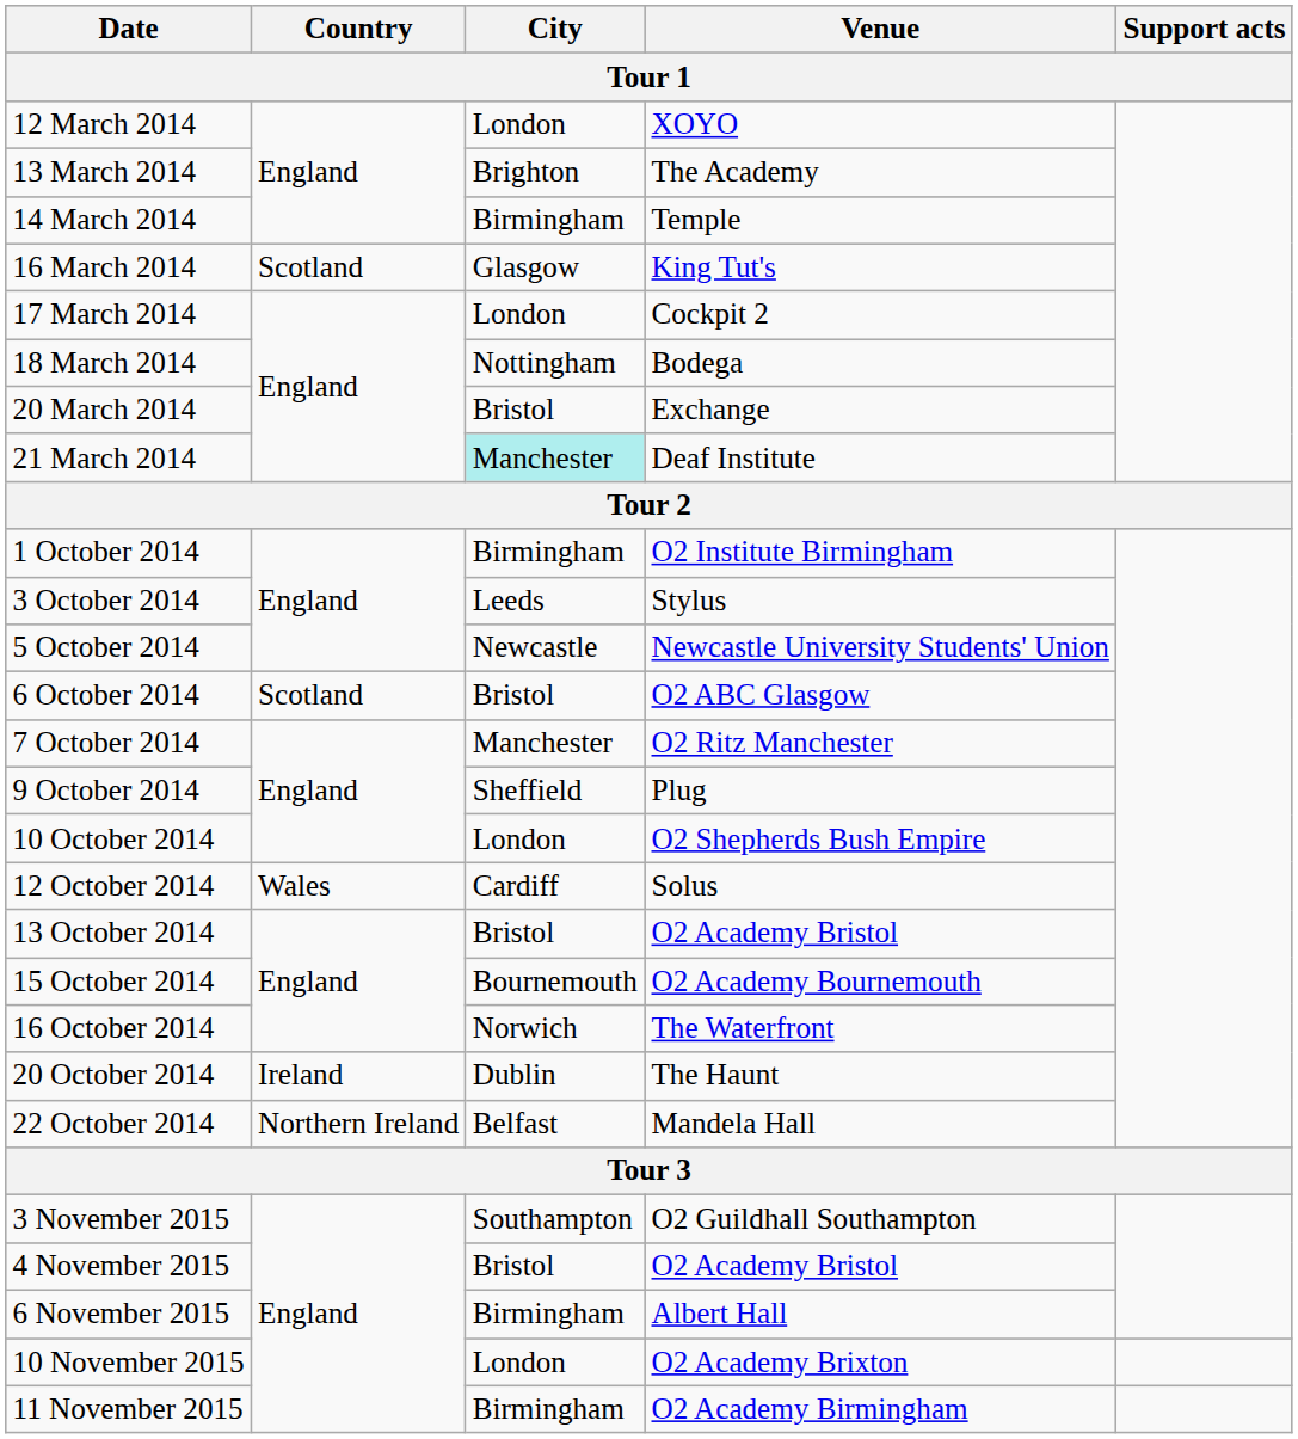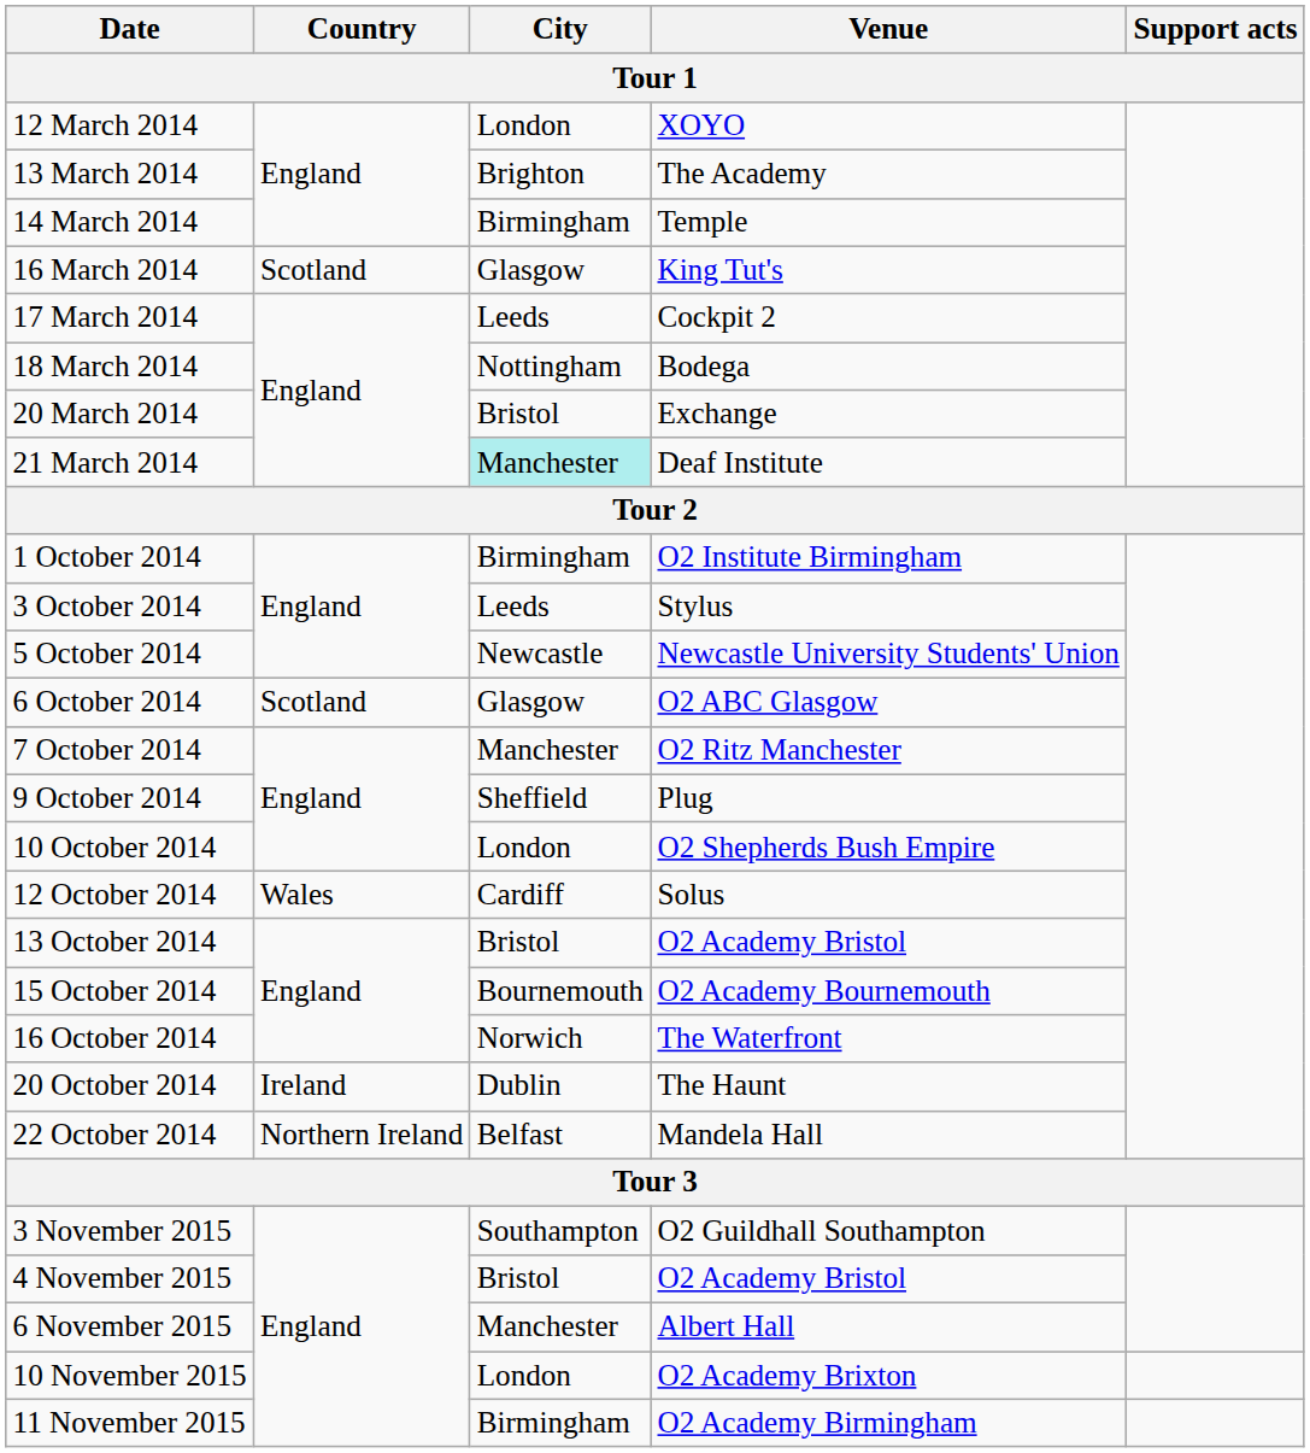 <table class="wikitable">
 <tr>
 <th>Date</th>
 <th>Country</th>
 <th>City</th>
 <th>Venue</th>
 <th>Support acts</th>
 </tr>
 <tr>
 <th colspan="5">Tour 1</th>
 </tr>
 <tr>
 <td>12 March 2014</td>
 <td rowspan="3">England</td>
 <td>London</td>
 <td><a href='#'>XOYO</a></td>
 <td rowspan="8"></td>
 </tr>
 <tr>
 <td>13 March 2014</td>
 <td>Brighton</td>
 <td>The Academy</td>
 </tr>
 <tr>
 <td>14 March 2014</td>
 <td>Birmingham</td>
 <td>Temple</td>
 </tr>
 <tr>
 <td>16 March 2014</td>
 <td>Scotland</td>
 <td>Glasgow</td>
 <td><a href='#'>King Tut's</a></td>
 </tr>
 <tr>
 <td>17 March 2014</td>
 <td rowspan="4">England</td>
-<td>London</td>
+<td>Leeds</td>
 <td>Cockpit 2</td>
 </tr>
 <tr>
 <td>18 March 2014</td>
 <td>Nottingham</td>
 <td>Bodega</td>
 </tr>
 <tr>
 <td>20 March 2014</td>
 <td>Bristol</td>
 <td>Exchange</td>
 </tr>
 <tr>
 <td>21 March 2014</td>
 <td style="background: paleturquoise;">Manchester</td>
 <td>Deaf Institute</td>
 </tr>
 <tr>
 <th colspan="5">Tour 2</th>
 </tr>
 <tr>
 <td>1 October 2014</td>
 <td rowspan="3">England</td>
 <td>Birmingham</td>
 <td><a href='#'>O2 Institute Birmingham</a></td>
 <td rowspan="13"></td>
 </tr>
 <tr>
 <td>3 October 2014</td>
 <td>Leeds</td>
 <td>Stylus</td>
 </tr>
 <tr>
 <td>5 October 2014</td>
 <td>Newcastle</td>
 <td><a href='#'>Newcastle University Students' Union</a></td>
 </tr>
 <tr>
 <td>6 October 2014</td>
 <td>Scotland</td>
-<td>Bristol</td>
+<td>Glasgow</td>
 <td><a href='#'>O2 ABC Glasgow</a></td>
 </tr>
 <tr>
 <td>7 October 2014</td>
 <td rowspan="3">England</td>
 <td>Manchester</td>
 <td><a href='#'>O2 Ritz Manchester</a></td>
 </tr>
 <tr>
 <td>9 October 2014</td>
 <td>Sheffield</td>
 <td>Plug</td>
 </tr>
 <tr>
 <td>10 October 2014</td>
 <td>London</td>
 <td><a href='#'>O2 Shepherds Bush Empire</a></td>
 </tr>
 <tr>
 <td>12 October 2014</td>
 <td>Wales</td>
 <td>Cardiff</td>
 <td>Solus</td>
 </tr>
 <tr>
 <td>13 October 2014</td>
 <td rowspan="3">England</td>
 <td>Bristol</td>
 <td><a href='#'>O2 Academy Bristol</a></td>
 </tr>
 <tr>
 <td>15 October 2014</td>
 <td>Bournemouth</td>
 <td><a href='#'>O2 Academy Bournemouth</a></td>
 </tr>
 <tr>
 <td>16 October 2014</td>
 <td>Norwich</td>
 <td><a href='#'>The Waterfront</a></td>
 </tr>
 <tr>
 <td>20 October 2014</td>
 <td>Ireland</td>
 <td>Dublin</td>
 <td>The Haunt</td>
 </tr>
 <tr>
 <td>22 October 2014</td>
 <td>Northern Ireland</td>
 <td>Belfast</td>
 <td>Mandela Hall</td>
 </tr>
 <tr>
 <th colspan="5">Tour 3</th>
 </tr>
 <tr>
 <td>3 November 2015</td>
 <td rowspan="5">England</td>
 <td>Southampton</td>
 <td>O2 Guildhall Southampton</td>
 <td rowspan="3"></td>
 </tr>
 <tr>
 <td>4 November 2015</td>
 <td>Bristol</td>
 <td><a href='#'>O2 Academy Bristol</a></td>
 </tr>
 <tr>
 <td>6 November 2015</td>
-<td>Birmingham</td>
+<td>Manchester</td>
 <td><a href='#'>Albert Hall</a></td>
 </tr>
 <tr>
 <td>10 November 2015</td>
 <td>London</td>
 <td><a href='#'>O2 Academy Brixton</a></td>
 <td></td>
 </tr>
 <tr>
 <td>11 November 2015</td>
 <td>Birmingham</td>
 <td><a href='#'>O2 Academy Birmingham</a></td>
 <td></td>
 </tr>
 </table>
